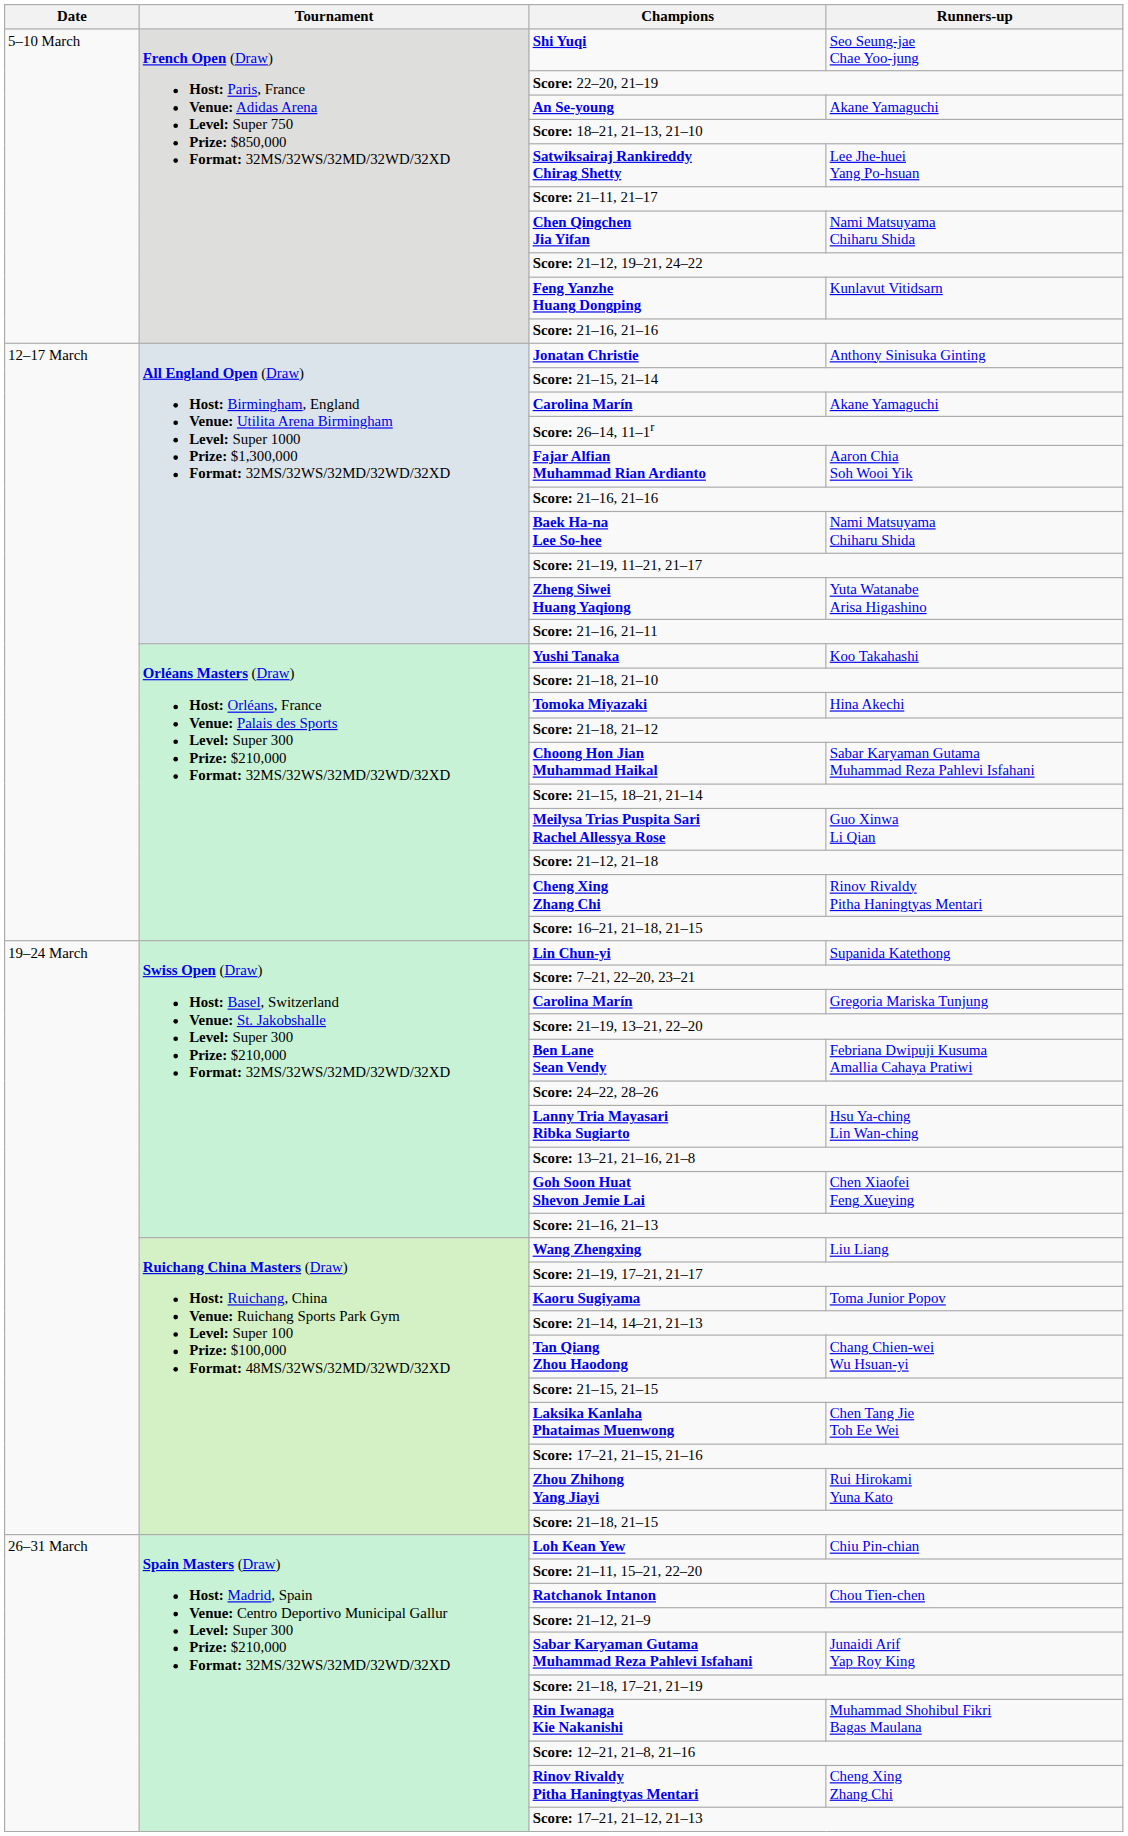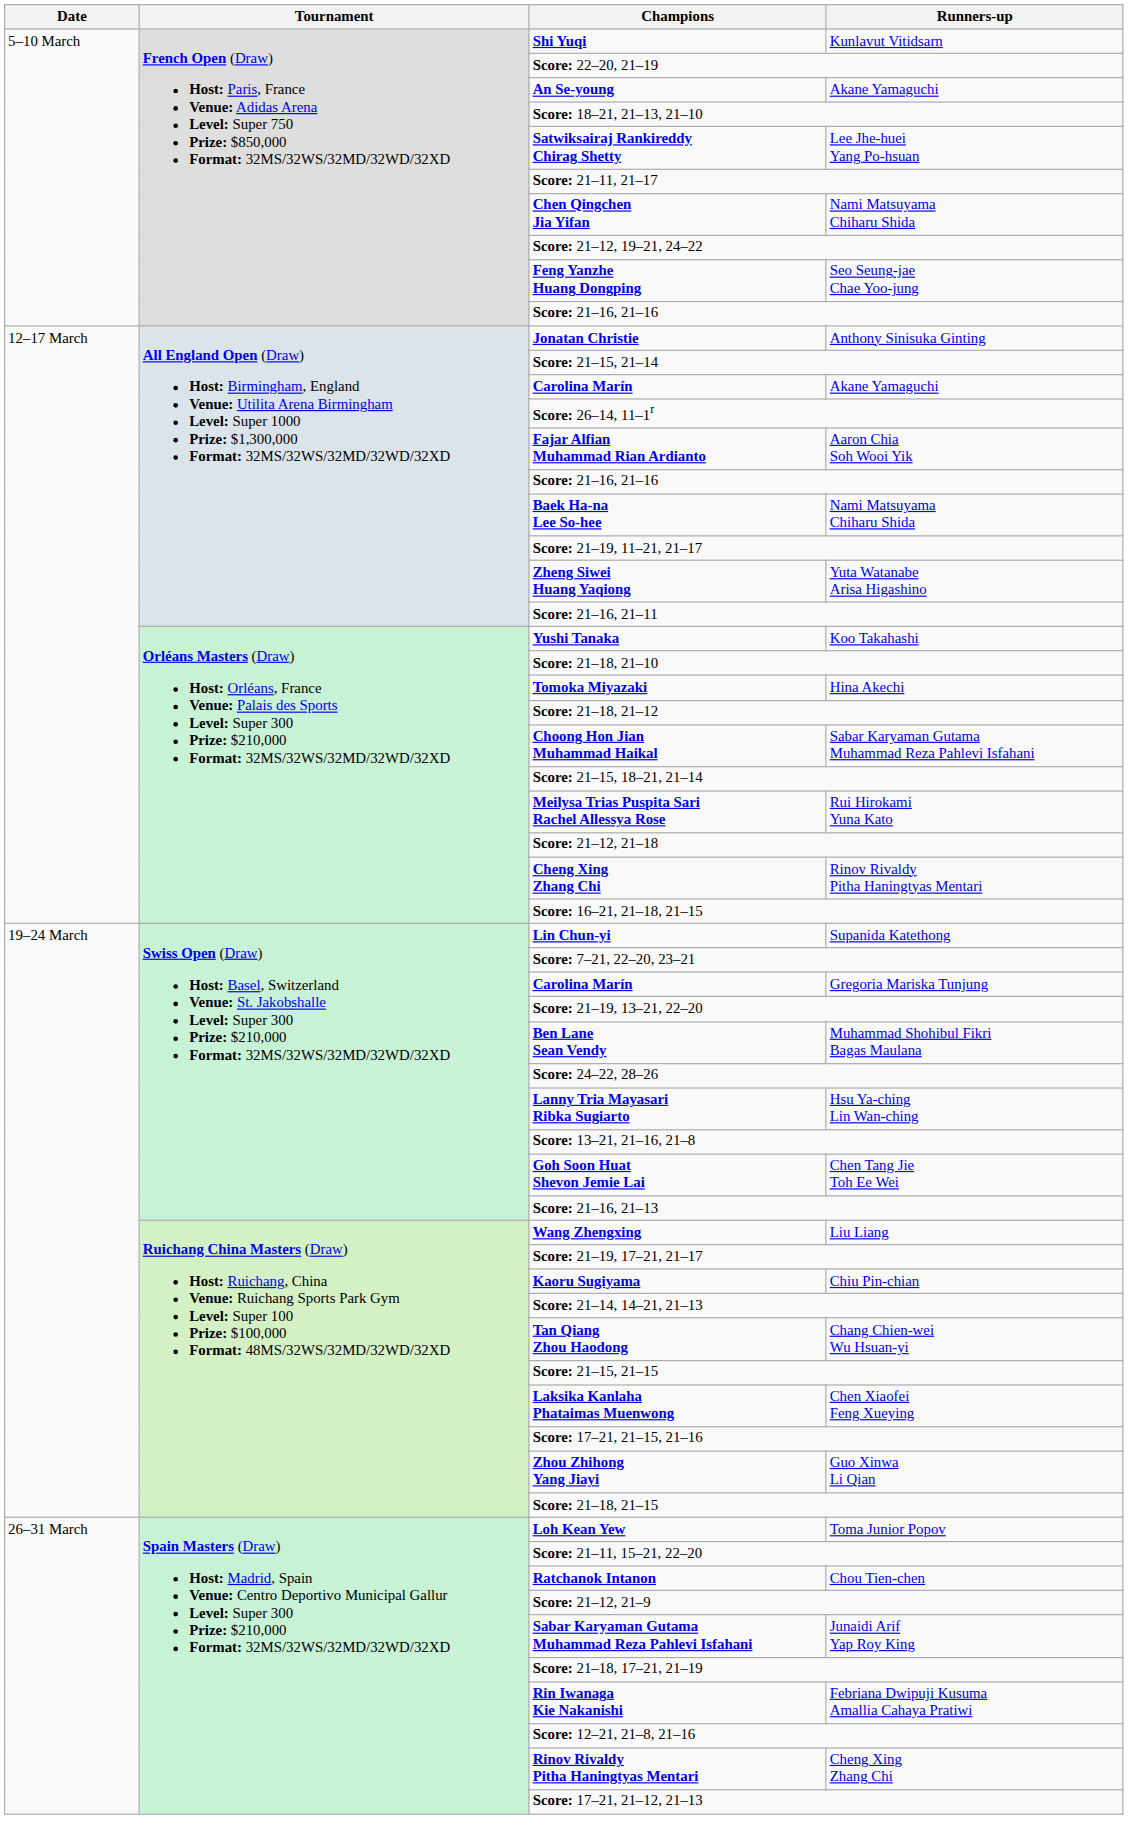 <table class="wikitable" style="font-size:80%">
 <tr>
 <th width="110">Date</th>
 <th width="330">Tournament</th>
 <th width="250">Champions</th>
 <th width="250">Runners-up</th>
 </tr>
 <tr valign="top">
 <td rowspan="10">5–10 March</td>
 <td bgcolor="#DEDEDC" rowspan="10"><br><strong><a href='#'>French Open</a></strong> (<a href='#'>Draw</a>)<ul><li><strong>Host:</strong> <a href='#'>Paris</a>, France</li><li><strong>Venue:</strong> <a href='#'>Adidas Arena</a></li><li><strong>Level:</strong> Super 750</li><li><strong>Prize:</strong> $850,000</li><li><strong>Format:</strong> 32MS/32WS/32MD/32WD/32XD</li></ul></td>
 <td><strong> <a href='#'>Shi Yuqi</a></strong></td>
-<td> <a href='#'>Seo Seung-jae</a><br> <a href='#'>Chae Yoo-jung</a></td>
+<td> <a href='#'>Kunlavut Vitidsarn</a></td>
 </tr>
 <tr>
 <td colspan="2"><strong>Score:</strong> 22–20, 21–19</td>
 </tr>
 <tr valign="top">
 <td><strong> <a href='#'>An Se-young</a></strong></td>
 <td> <a href='#'>Akane Yamaguchi</a></td>
 </tr>
 <tr>
 <td colspan="2"><strong>Score:</strong> 18–21, 21–13, 21–10</td>
 </tr>
 <tr valign="top">
 <td><strong> <a href='#'>Satwiksairaj Rankireddy</a><br> <a href='#'>Chirag Shetty</a></strong></td>
 <td> <a href='#'>Lee Jhe-huei</a><br> <a href='#'>Yang Po-hsuan</a></td>
 </tr>
 <tr>
 <td colspan="2"><strong>Score:</strong> 21–11, 21–17</td>
 </tr>
 <tr valign="top">
 <td><strong> <a href='#'>Chen Qingchen</a><br> <a href='#'>Jia Yifan</a></strong></td>
 <td> <a href='#'>Nami Matsuyama</a><br> <a href='#'>Chiharu Shida</a></td>
 </tr>
 <tr>
 <td colspan="2"><strong>Score:</strong> 21–12, 19–21, 24–22</td>
 </tr>
 <tr valign="top">
 <td><strong> <a href='#'>Feng Yanzhe</a><br> <a href='#'>Huang Dongping</a></strong></td>
-<td> <a href='#'>Kunlavut Vitidsarn</a></td>
+<td> <a href='#'>Seo Seung-jae</a><br> <a href='#'>Chae Yoo-jung</a></td>
 </tr>
 <tr>
 <td colspan="2"><strong>Score:</strong> 21–16, 21–16</td>
 </tr>
 <tr valign="top">
 <td rowspan="20">12–17 March</td>
 <td bgcolor="#DAE4EA" rowspan="10"><br><strong><a href='#'>All England Open</a></strong> (<a href='#'>Draw</a>)<ul><li><strong>Host:</strong> <a href='#'>Birmingham</a>, England</li><li><strong>Venue:</strong> <a href='#'>Utilita Arena Birmingham</a></li><li><strong>Level:</strong> Super 1000</li><li><strong>Prize:</strong> $1,300,000</li><li><strong>Format:</strong> 32MS/32WS/32MD/32WD/32XD</li></ul></td>
 <td><strong> <a href='#'>Jonatan Christie</a></strong></td>
 <td> <a href='#'>Anthony Sinisuka Ginting</a></td>
 </tr>
 <tr>
 <td colspan="2"><strong>Score:</strong> 21–15, 21–14</td>
 </tr>
 <tr valign="top">
 <td><strong> <a href='#'>Carolina Marín</a></strong></td>
 <td> <a href='#'>Akane Yamaguchi</a></td>
 </tr>
 <tr>
 <td colspan="2"><strong>Score:</strong> 26–14, 11–1<sup>r</sup></td>
 </tr>
 <tr valign="top">
 <td><strong> <a href='#'>Fajar Alfian</a> <br> <a href='#'>Muhammad Rian Ardianto</a></strong></td>
 <td> <a href='#'>Aaron Chia</a> <br> <a href='#'>Soh Wooi Yik</a></td>
 </tr>
 <tr>
 <td colspan="2"><strong>Score:</strong> 21–16, 21–16</td>
 </tr>
 <tr valign="top">
 <td><strong> <a href='#'>Baek Ha-na</a><br> <a href='#'>Lee So-hee</a></strong></td>
 <td> <a href='#'>Nami Matsuyama</a><br> <a href='#'>Chiharu Shida</a></td>
 </tr>
 <tr>
 <td colspan="2"><strong>Score:</strong> 21–19, 11–21, 21–17</td>
 </tr>
 <tr valign="top">
 <td><strong> <a href='#'>Zheng Siwei</a><br> <a href='#'>Huang Yaqiong</a></strong></td>
 <td> <a href='#'>Yuta Watanabe</a><br> <a href='#'>Arisa Higashino</a></td>
 </tr>
 <tr>
 <td colspan="2"><strong>Score:</strong> 21–16, 21–11</td>
 </tr>
 <tr valign="top">
 <td bgcolor="#C7F2D5" rowspan="10"><br><strong><a href='#'>Orléans Masters</a></strong> (<a href='#'>Draw</a>)<ul><li><strong>Host:</strong> <a href='#'>Orléans</a>, France</li><li><strong>Venue:</strong> <a href='#'>Palais des Sports</a></li><li><strong>Level:</strong> Super 300</li><li><strong>Prize:</strong> $210,000</li><li><strong>Format:</strong> 32MS/32WS/32MD/32WD/32XD</li></ul></td>
 <td><strong> <a href='#'>Yushi Tanaka</a></strong></td>
 <td> <a href='#'>Koo Takahashi</a></td>
 </tr>
 <tr>
 <td colspan="2"><strong>Score:</strong> 21–18, 21–10</td>
 </tr>
 <tr valign="top">
 <td><strong> <a href='#'>Tomoka Miyazaki</a></strong></td>
 <td> <a href='#'>Hina Akechi</a></td>
 </tr>
 <tr>
 <td colspan="2"><strong>Score:</strong> 21–18, 21–12</td>
 </tr>
 <tr valign="top">
 <td><strong> <a href='#'>Choong Hon Jian</a><br> <a href='#'>Muhammad Haikal</a></strong></td>
 <td> <a href='#'>Sabar Karyaman Gutama</a><br> <a href='#'>Muhammad Reza Pahlevi Isfahani</a></td>
 </tr>
 <tr>
 <td colspan="2"><strong>Score:</strong> 21–15, 18–21, 21–14</td>
 </tr>
 <tr valign="top">
 <td><strong> <a href='#'>Meilysa Trias Puspita Sari</a> <br> <a href='#'>Rachel Allessya Rose</a></strong></td>
-<td> <a href='#'>Guo Xinwa</a> <br> <a href='#'>Li Qian</a></td>
+<td> <a href='#'>Rui Hirokami</a> <br> <a href='#'>Yuna Kato</a></td>
 </tr>
 <tr>
 <td colspan="2"><strong>Score:</strong> 21–12, 21–18</td>
 </tr>
 <tr valign="top">
 <td><strong> <a href='#'>Cheng Xing</a> <br> <a href='#'>Zhang Chi</a></strong></td>
 <td> <a href='#'>Rinov Rivaldy</a> <br> <a href='#'>Pitha Haningtyas Mentari</a></td>
 </tr>
 <tr>
 <td colspan="2"><strong>Score:</strong> 16–21, 21–18, 21–15</td>
 </tr>
 <tr valign="top">
 <td rowspan="20">19–24 March</td>
 <td bgcolor="#C7F2D5" rowspan="10"><br><strong><a href='#'>Swiss Open</a></strong> (<a href='#'>Draw</a>)<ul><li><strong>Host:</strong> <a href='#'>Basel</a>, Switzerland</li><li><strong>Venue:</strong> <a href='#'>St. Jakobshalle</a></li><li><strong>Level:</strong> Super 300</li><li><strong>Prize:</strong> $210,000</li><li><strong>Format:</strong> 32MS/32WS/32MD/32WD/32XD</li></ul></td>
 <td><strong> <a href='#'>Lin Chun-yi</a></strong></td>
 <td> <a href='#'>Supanida Katethong</a></td>
 </tr>
 <tr>
 <td colspan="2"><strong>Score:</strong> 7–21, 22–20, 23–21</td>
 </tr>
 <tr valign="top">
 <td><strong> <a href='#'>Carolina Marín</a></strong></td>
 <td> <a href='#'>Gregoria Mariska Tunjung</a></td>
 </tr>
 <tr>
 <td colspan="2"><strong>Score:</strong> 21–19, 13–21, 22–20</td>
 </tr>
 <tr valign="top">
 <td><strong> <a href='#'>Ben Lane</a><br> <a href='#'>Sean Vendy</a></strong></td>
-<td> <a href='#'>Febriana Dwipuji Kusuma</a><br> <a href='#'>Amallia Cahaya Pratiwi</a></td>
+<td> <a href='#'>Muhammad Shohibul Fikri</a><br> <a href='#'>Bagas Maulana</a></td>
 </tr>
 <tr>
 <td colspan="2"><strong>Score:</strong> 24–22, 28–26</td>
 </tr>
 <tr valign="top">
 <td><strong> <a href='#'>Lanny Tria Mayasari</a><br> <a href='#'>Ribka Sugiarto</a></strong></td>
 <td> <a href='#'>Hsu Ya-ching</a><br> <a href='#'>Lin Wan-ching</a></td>
 </tr>
 <tr>
 <td colspan="2"><strong>Score:</strong> 13–21, 21–16, 21–8</td>
 </tr>
 <tr valign="top">
 <td><strong> <a href='#'>Goh Soon Huat</a><br> <a href='#'>Shevon Jemie Lai</a></strong></td>
-<td> <a href='#'>Chen Xiaofei</a><br> <a href='#'>Feng Xueying</a></td>
+<td> <a href='#'>Chen Tang Jie</a><br> <a href='#'>Toh Ee Wei</a></td>
 </tr>
 <tr>
 <td colspan="2"><strong>Score:</strong> 21–16, 21–13</td>
 </tr>
 <tr valign="top">
 <td bgcolor="#D4F1C5" rowspan="10"><br><strong><a href='#'>Ruichang China Masters</a></strong> (<a href='#'>Draw</a>)<ul><li><strong>Host:</strong> <a href='#'>Ruichang</a>, China</li><li><strong>Venue:</strong> Ruichang Sports Park Gym</li><li><strong>Level:</strong> Super 100</li><li><strong>Prize:</strong> $100,000</li><li><strong>Format:</strong> 48MS/32WS/32MD/32WD/32XD</li></ul></td>
 <td><strong> <a href='#'>Wang Zhengxing</a></strong></td>
 <td> <a href='#'>Liu Liang</a></td>
 </tr>
 <tr>
 <td colspan="2"><strong>Score:</strong> 21–19, 17–21, 21–17</td>
 </tr>
 <tr valign="top">
 <td><strong> <a href='#'>Kaoru Sugiyama</a></strong></td>
-<td> <a href='#'>Toma Junior Popov</a></td>
+<td> <a href='#'>Chiu Pin-chian</a></td>
 </tr>
 <tr>
 <td colspan="2"><strong>Score:</strong> 21–14, 14–21, 21–13</td>
 </tr>
 <tr valign="top">
 <td><strong> <a href='#'>Tan Qiang</a><br> <a href='#'>Zhou Haodong</a></strong></td>
 <td> <a href='#'>Chang Chien-wei</a><br> <a href='#'>Wu Hsuan-yi</a></td>
 </tr>
 <tr>
 <td colspan="2"><strong>Score:</strong> 21–15, 21–15</td>
 </tr>
 <tr valign="top">
 <td><strong> <a href='#'>Laksika Kanlaha</a><br> <a href='#'>Phataimas Muenwong</a></strong></td>
-<td> <a href='#'>Chen Tang Jie</a><br> <a href='#'>Toh Ee Wei</a></td>
+<td> <a href='#'>Chen Xiaofei</a><br> <a href='#'>Feng Xueying</a></td>
 </tr>
 <tr>
 <td colspan="2"><strong>Score:</strong> 17–21, 21–15, 21–16</td>
 </tr>
 <tr valign="top">
 <td><strong> <a href='#'>Zhou Zhihong</a> <br> <a href='#'>Yang Jiayi</a></strong></td>
-<td> <a href='#'>Rui Hirokami</a> <br> <a href='#'>Yuna Kato</a></td>
+<td> <a href='#'>Guo Xinwa</a> <br> <a href='#'>Li Qian</a></td>
 </tr>
 <tr>
 <td colspan="2"><strong>Score:</strong> 21–18, 21–15</td>
 </tr>
 <tr valign="top">
 <td rowspan="10">26–31 March</td>
 <td bgcolor="#C7F2D5" rowspan="10"><br><strong><a href='#'>Spain Masters</a></strong> (<a href='#'>Draw</a>)<ul><li><strong>Host:</strong> <a href='#'>Madrid</a>, Spain</li><li><strong>Venue:</strong> Centro Deportivo Municipal Gallur</li><li><strong>Level:</strong> Super 300</li><li><strong>Prize:</strong> $210,000</li><li><strong>Format:</strong> 32MS/32WS/32MD/32WD/32XD</li></ul></td>
 <td><strong> <a href='#'>Loh Kean Yew</a></strong></td>
-<td> <a href='#'>Chiu Pin-chian</a></td>
+<td> <a href='#'>Toma Junior Popov</a></td>
 </tr>
 <tr>
 <td colspan="2"><strong>Score:</strong> 21–11, 15–21, 22–20</td>
 </tr>
 <tr valign="top">
 <td><strong> <a href='#'>Ratchanok Intanon</a></strong></td>
 <td> <a href='#'>Chou Tien-chen</a></td>
 </tr>
 <tr>
 <td colspan="2"><strong>Score:</strong> 21–12, 21–9</td>
 </tr>
 <tr valign="top">
 <td><strong> <a href='#'>Sabar Karyaman Gutama</a><br> <a href='#'>Muhammad Reza Pahlevi Isfahani</a></strong></td>
 <td> <a href='#'>Junaidi Arif</a><br> <a href='#'>Yap Roy King</a></td>
 </tr>
 <tr>
 <td colspan="2"><strong>Score:</strong> 21–18, 17–21, 21–19</td>
 </tr>
 <tr valign="top">
 <td><strong> <a href='#'>Rin Iwanaga</a><br> <a href='#'>Kie Nakanishi</a></strong></td>
-<td> <a href='#'>Muhammad Shohibul Fikri</a><br> <a href='#'>Bagas Maulana</a></td>
+<td> <a href='#'>Febriana Dwipuji Kusuma</a><br> <a href='#'>Amallia Cahaya Pratiwi</a></td>
 </tr>
 <tr>
 <td colspan="2"><strong>Score:</strong> 12–21, 21–8, 21–16</td>
 </tr>
 <tr valign="top">
 <td><strong> <a href='#'>Rinov Rivaldy</a><br> <a href='#'>Pitha Haningtyas Mentari</a></strong></td>
 <td> <a href='#'>Cheng Xing</a><br> <a href='#'>Zhang Chi</a></td>
 </tr>
 <tr>
 <td colspan="2"><strong>Score:</strong> 17–21, 21–12, 21–13</td>
 </tr>
 </table>
